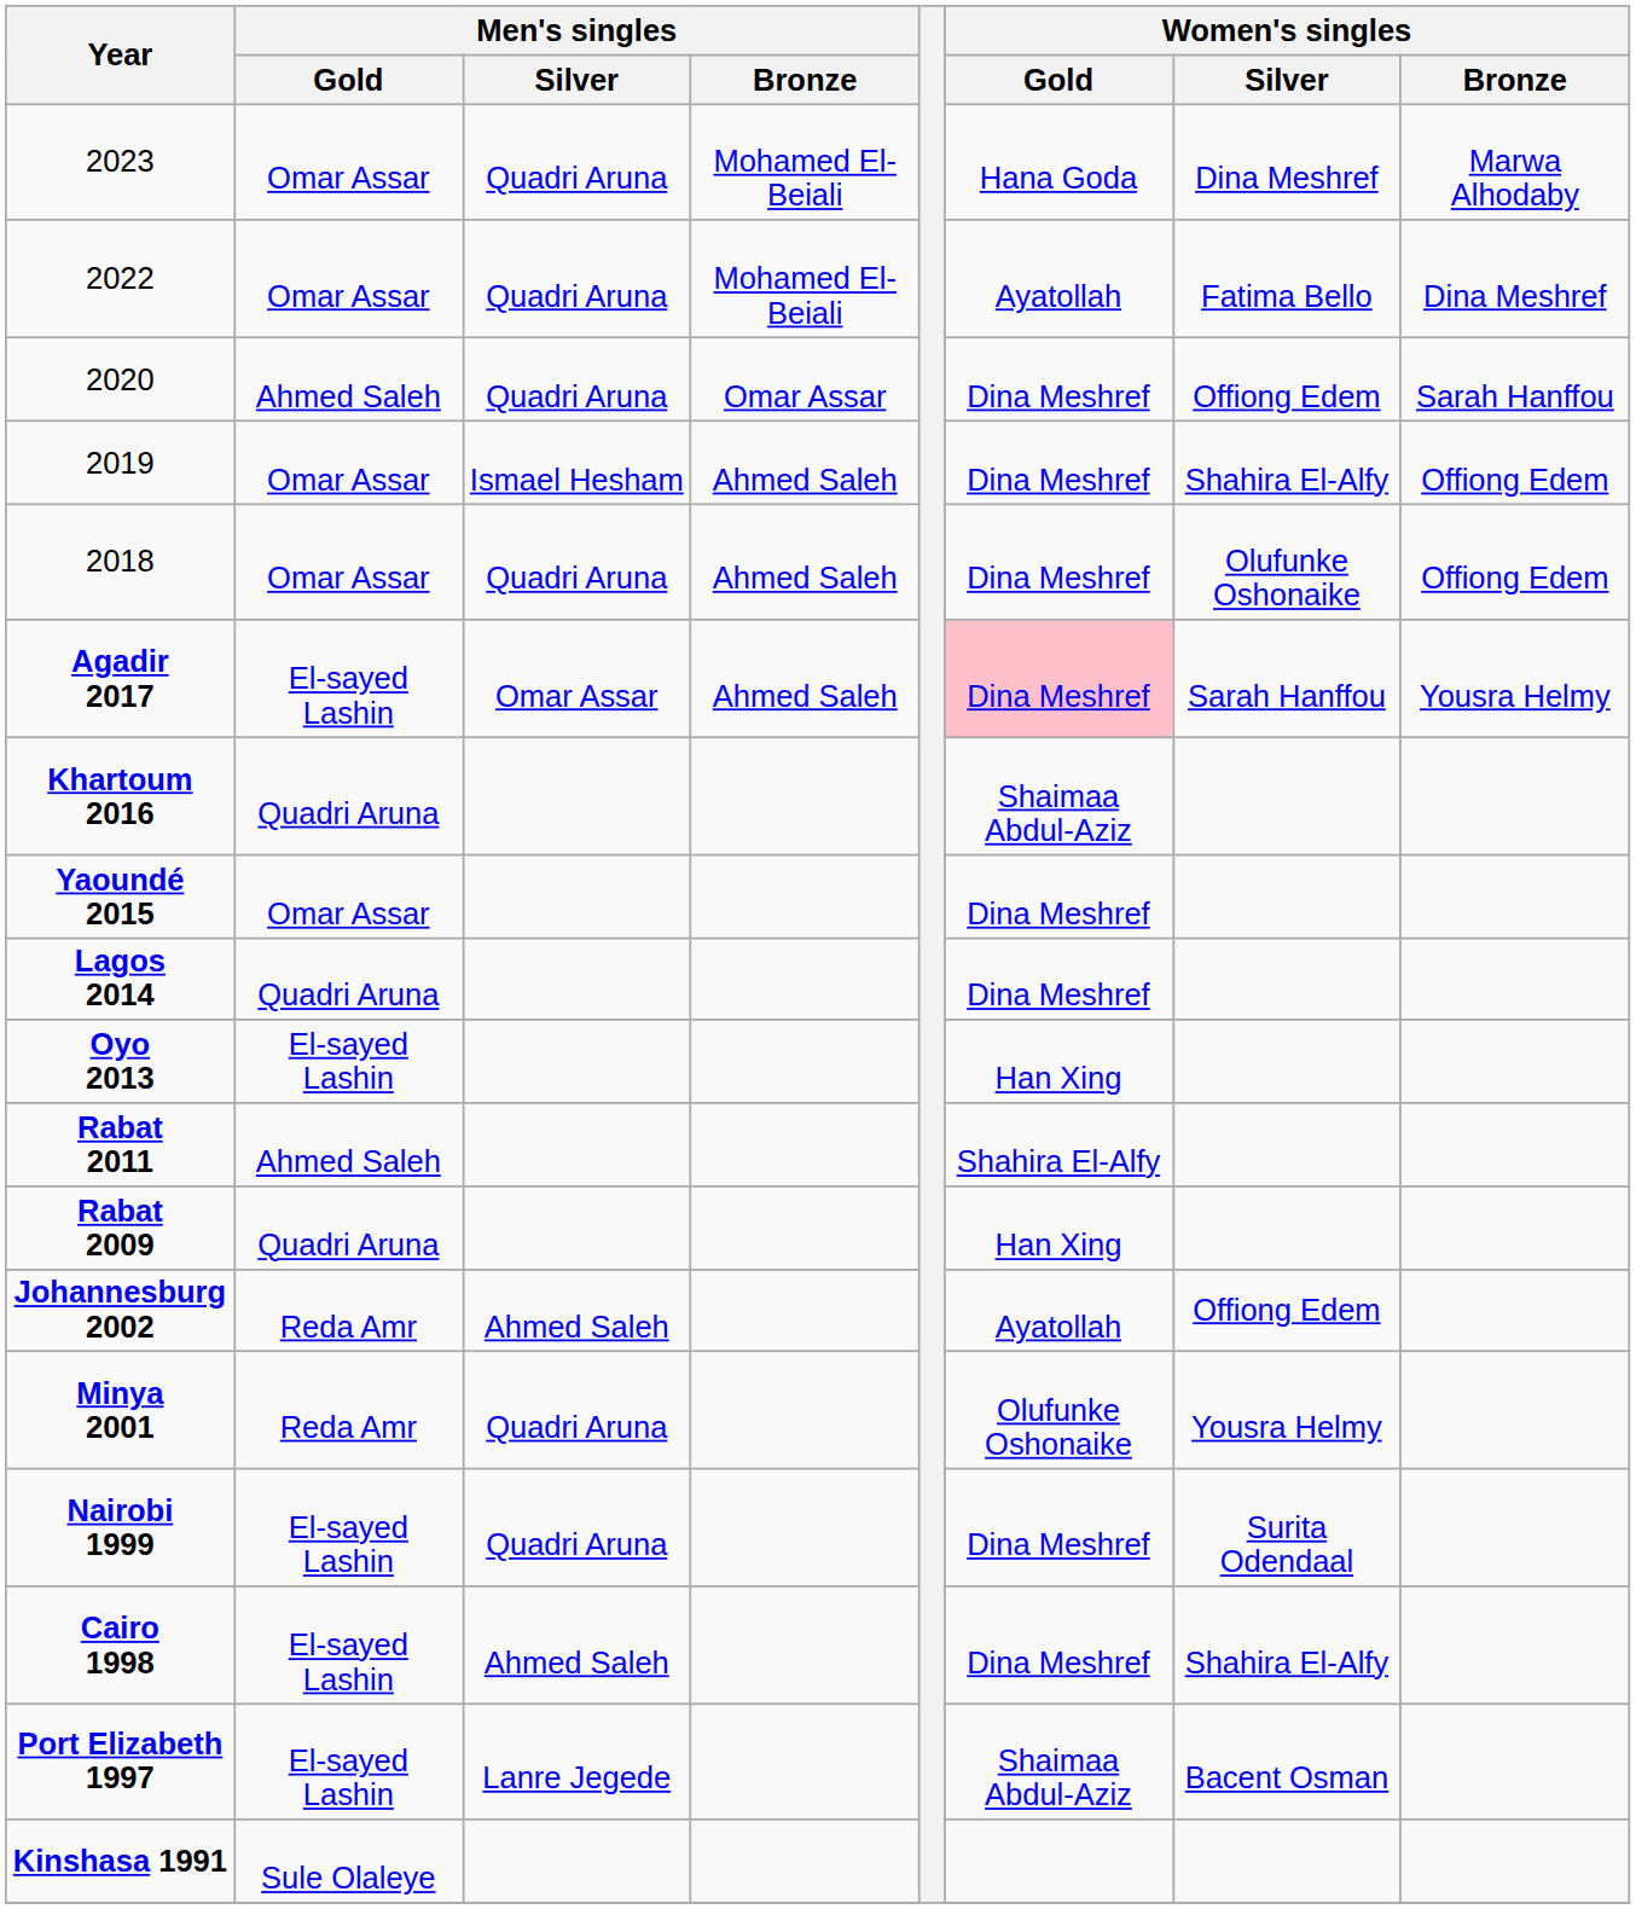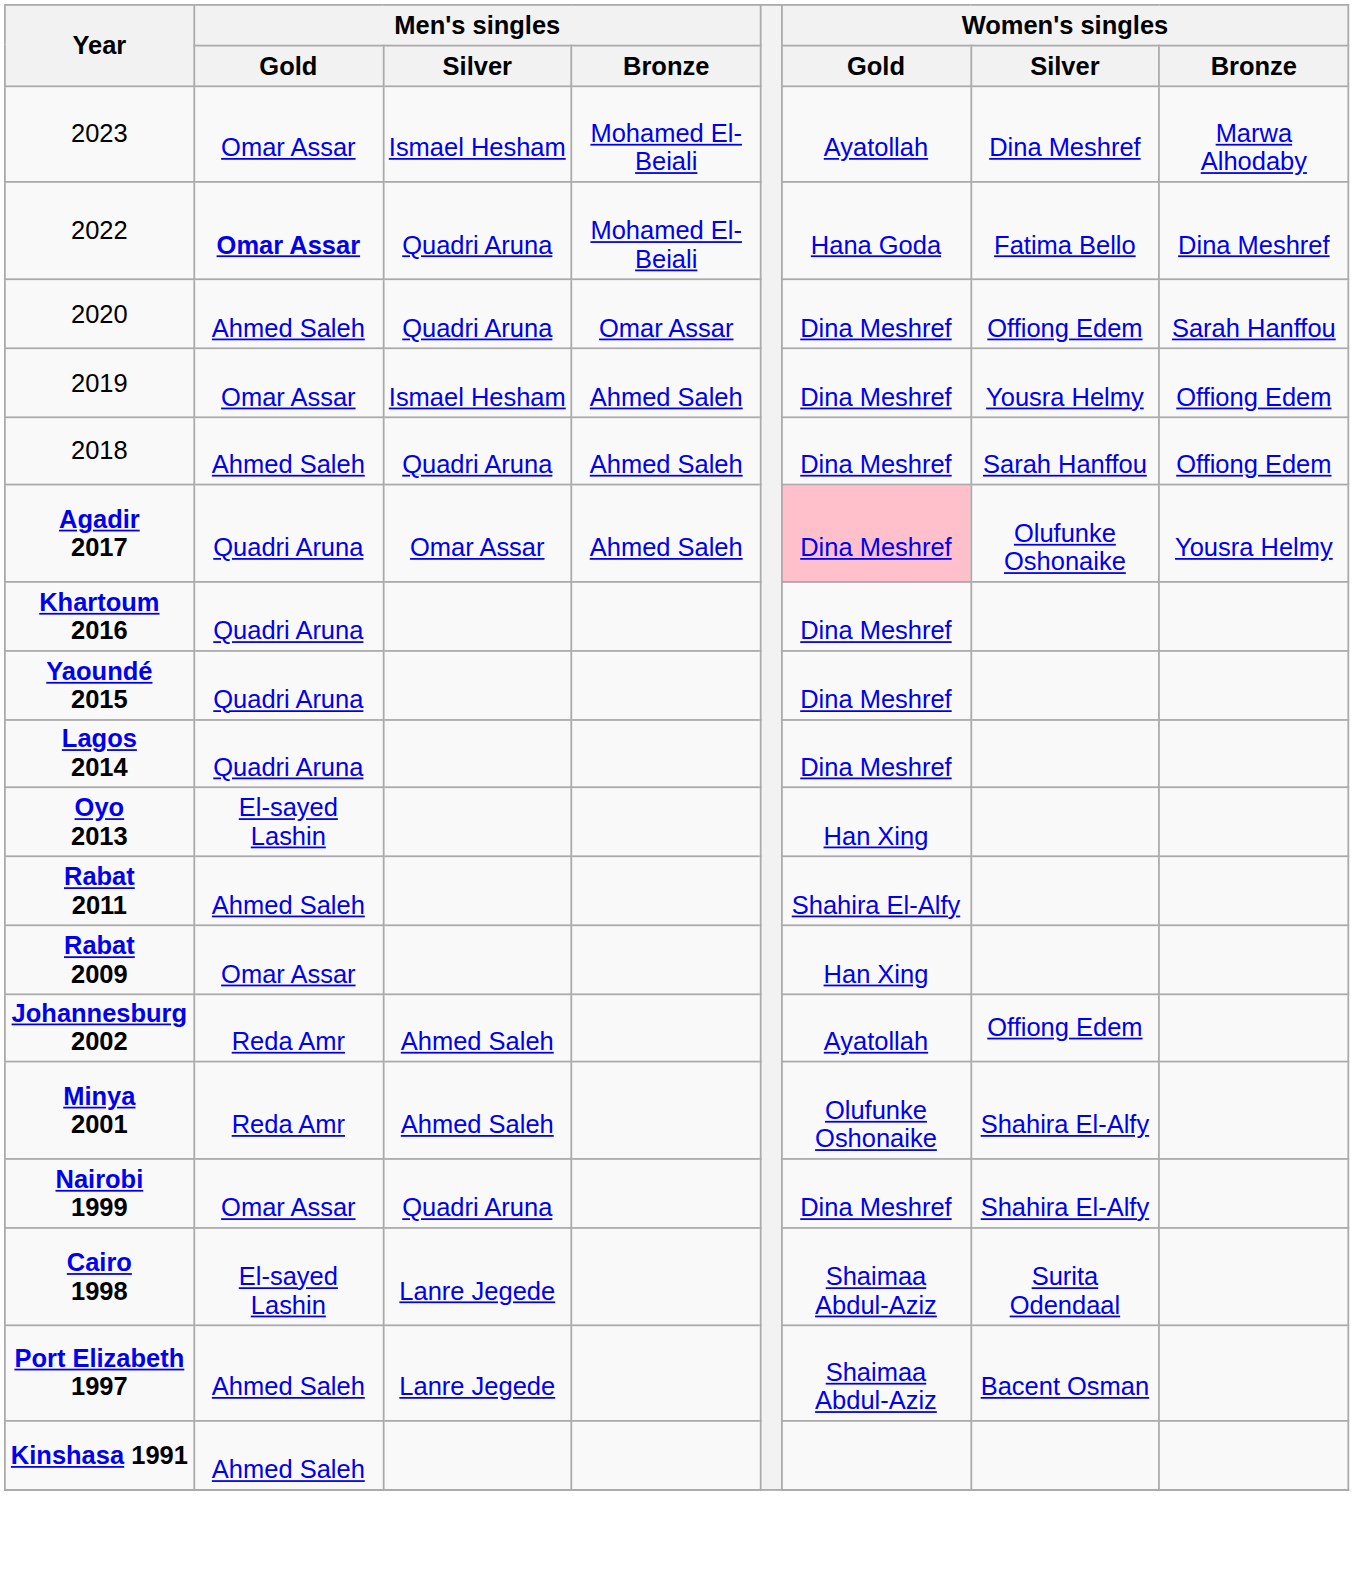 <table class=wikitable style="font-size:90%; text-align:center">
 <tr>
 <th rowspan=2>Year</th>
 <th colspan=3>Men's singles</th>
 <th rowspan="109" width="5"></th>
 <th colspan=3>Women's singles</th>
 </tr>
 <tr>
 <th width=100>Gold</th>
 <th width=100>Silver</th>
 <th width=100>Bronze</th>
 <th width=100>Gold</th>
 <th width=100>Silver</th>
 <th width=100>Bronze</th>
 </tr>
 <tr>
 <td>2023</td>
 <td><br> <a href='#'>Omar Assar</a></td>
-<td><br> <a href='#'>Quadri Aruna</a></td>
+<td><br> <a href='#'>Ismael Hesham</a></td>
 <td><br> <a href='#'>Mohamed El-Beiali</a></td>
-<td><br> <a href='#'>Hana Goda</a></td>
+<td><br> <a href='#'>Ayatollah</a></td>
 <td><br> <a href='#'>Dina Meshref</a></td>
 <td><br> <a href='#'>Marwa Alhodaby</a></td>
 </tr>
 <tr>
 <td>2022</td>
-<td><br> <a href='#'>Omar Assar</a></td>
+<td><strong><br> <a href='#'>Omar Assar</a></strong></td>
 <td><br> <a href='#'>Quadri Aruna</a></td>
 <td><br> <a href='#'>Mohamed El-Beiali</a></td>
-<td><br> <a href='#'>Ayatollah</a></td>
+<td><br> <a href='#'>Hana Goda</a></td>
 <td><br> <a href='#'>Fatima Bello</a></td>
 <td><br> <a href='#'>Dina Meshref</a></td>
 </tr>
 <tr>
 <td>2020</td>
 <td><br> <a href='#'>Ahmed Saleh</a></td>
 <td><br> <a href='#'>Quadri Aruna</a></td>
 <td><br> <a href='#'>Omar Assar</a></td>
 <td><br> <a href='#'>Dina Meshref</a></td>
 <td><br> <a href='#'>Offiong Edem</a></td>
 <td><br> <a href='#'>Sarah Hanffou</a></td>
 </tr>
 <tr>
 <td>2019</td>
 <td><br> <a href='#'>Omar Assar</a></td>
 <td><br> <a href='#'>Ismael Hesham</a></td>
 <td><br> <a href='#'>Ahmed Saleh</a></td>
 <td><br> <a href='#'>Dina Meshref</a></td>
-<td><br> <a href='#'>Shahira El-Alfy</a></td>
+<td><br> <a href='#'>Yousra Helmy</a></td>
 <td><br> <a href='#'>Offiong Edem</a></td>
 </tr>
 <tr>
 <td>2018</td>
-<td><br> <a href='#'>Omar Assar</a></td>
+<td><br> <a href='#'>Ahmed Saleh</a></td>
 <td><br> <a href='#'>Quadri Aruna</a></td>
 <td><br> <a href='#'>Ahmed Saleh</a></td>
 <td><br> <a href='#'>Dina Meshref</a></td>
-<td><br> <a href='#'>Olufunke Oshonaike</a></td>
+<td><br> <a href='#'>Sarah Hanffou</a></td>
 <td><br> <a href='#'>Offiong Edem</a></td>
 </tr>
 <tr>
 <td><strong><a href='#'>Agadir</a></strong><br><strong>2017</strong></td>
-<td><br><a href='#'>El-sayed Lashin</a></td>
+<td><br> <a href='#'>Quadri Aruna</a></td>
 <td><br> <a href='#'>Omar Assar</a></td>
 <td><br> <a href='#'>Ahmed Saleh</a></td>
 <td style="background: pink;"><br> <a href='#'>Dina Meshref</a></td>
-<td><br> <a href='#'>Sarah Hanffou</a></td>
+<td><br> <a href='#'>Olufunke Oshonaike</a></td>
 <td><br> <a href='#'>Yousra Helmy</a></td>
 </tr>
 <tr>
 <td><strong><a href='#'>Khartoum</a></strong><br><strong>2016</strong></td>
 <td><br> <a href='#'>Quadri Aruna</a></td>
 <td></td>
 <td></td>
-<td><br> <a href='#'>Shaimaa Abdul-Aziz</a></td>
+<td><br> <a href='#'>Dina Meshref</a></td>
 <td></td>
 <td></td>
 </tr>
 <tr>
 <td><strong><a href='#'>Yaoundé</a></strong><br><strong>2015</strong></td>
-<td><br> <a href='#'>Omar Assar</a></td>
+<td><br> <a href='#'>Quadri Aruna</a></td>
 <td></td>
 <td></td>
 <td><br> <a href='#'>Dina Meshref</a></td>
 <td></td>
 <td></td>
 </tr>
 <tr>
 <td><strong><a href='#'>Lagos</a></strong><br><strong>2014</strong></td>
 <td><br> <a href='#'>Quadri Aruna</a></td>
 <td></td>
 <td></td>
 <td><br> <a href='#'>Dina Meshref</a></td>
 <td></td>
 <td></td>
 </tr>
 <tr>
 <td><a href='#'><strong>Oyo</strong></a><br><strong>2013</strong></td>
 <td><a href='#'>El-sayed Lashin</a></td>
 <td></td>
 <td></td>
 <td><br><a href='#'>Han Xing</a></td>
 <td></td>
 <td></td>
 </tr>
 <tr>
 <td><strong><a href='#'>Rabat</a></strong><br><strong>2011</strong></td>
 <td><br> <a href='#'>Ahmed Saleh</a></td>
 <td></td>
 <td></td>
 <td> <br><a href='#'>Shahira El-Alfy</a></td>
 <td></td>
 <td></td>
 </tr>
 <tr>
 <td><strong><a href='#'>Rabat</a></strong><br><strong>2009</strong></td>
-<td><br> <a href='#'>Quadri Aruna</a></td>
+<td><br> <a href='#'>Omar Assar</a></td>
 <td></td>
 <td></td>
 <td><br><a href='#'>Han Xing</a></td>
 <td></td>
 <td></td>
 </tr>
 <tr>
 <td><strong><a href='#'>Johannesburg</a></strong><br><strong>2002</strong></td>
 <td> <br><a href='#'>Reda Amr</a></td>
 <td><br> <a href='#'>Ahmed Saleh</a></td>
 <td></td>
 <td><br> <a href='#'>Ayatollah</a></td>
 <td> <a href='#'>Offiong Edem</a></td>
 <td></td>
 </tr>
 <tr>
 <td><a href='#'><strong>Minya</strong></a><br><strong>2001</strong></td>
 <td> <br><a href='#'>Reda Amr</a></td>
-<td><br> <a href='#'>Quadri Aruna</a></td>
+<td><br> <a href='#'>Ahmed Saleh</a></td>
 <td></td>
 <td><br> <a href='#'>Olufunke Oshonaike</a></td>
-<td><br> <a href='#'>Yousra Helmy</a></td>
+<td><br> <a href='#'>Shahira El-Alfy</a></td>
 <td></td>
 </tr>
 <tr>
 <td><strong><a href='#'>Nairobi</a></strong><br><strong>1999</strong></td>
-<td><br><a href='#'>El-sayed Lashin</a></td>
+<td><br> <a href='#'>Omar Assar</a></td>
 <td><br> <a href='#'>Quadri Aruna</a></td>
-<td></td>
-<td><br> <a href='#'>Dina Meshref</a></td>
-<td><br><a href='#'>Surita Odendaal</a></td>
-<td></td>
-</tr>
-<tr>
-<td><strong><a href='#'>Cairo</a></strong><br><strong>1998</strong></td>
-<td><br><a href='#'>El-sayed Lashin</a></td>
-<td><br> <a href='#'>Ahmed Saleh</a></td>
 <td></td>
 <td><br> <a href='#'>Dina Meshref</a></td>
 <td><br> <a href='#'>Shahira El-Alfy</a></td>
 <td></td>
 </tr>
 <tr>
+<td><strong><a href='#'>Cairo</a></strong><br><strong>1998</strong></td>
+<td><br><a href='#'>El-sayed Lashin</a></td>
+<td><br> <a href='#'>Lanre Jegede</a></td>
+<td></td>
+<td><br> <a href='#'>Shaimaa Abdul-Aziz</a></td>
+<td><br><a href='#'>Surita Odendaal</a></td>
+<td></td>
+</tr>
+<tr>
 <td><strong><a href='#'>Port Elizabeth</a></strong><br><strong>1997</strong></td>
-<td><br><a href='#'>El-sayed Lashin</a></td>
+<td><br> <a href='#'>Ahmed Saleh</a></td>
 <td><br> <a href='#'>Lanre Jegede</a></td>
 <td></td>
 <td><br> <a href='#'>Shaimaa Abdul-Aziz</a></td>
 <td><br> <a href='#'>Bacent Osman</a></td>
 <td></td>
 </tr>
 <tr>
 <td><strong><a href='#'>Kinshasa</a>  1991</strong></td>
-<td><br> <a href='#'>Sule Olaleye</a></td>
+<td><br> <a href='#'>Ahmed Saleh</a></td>
 <td></td>
 <td></td>
 <td></td>
 <td></td>
 <td></td>
 </tr>
 <tr>
 </tr>
 </table>
